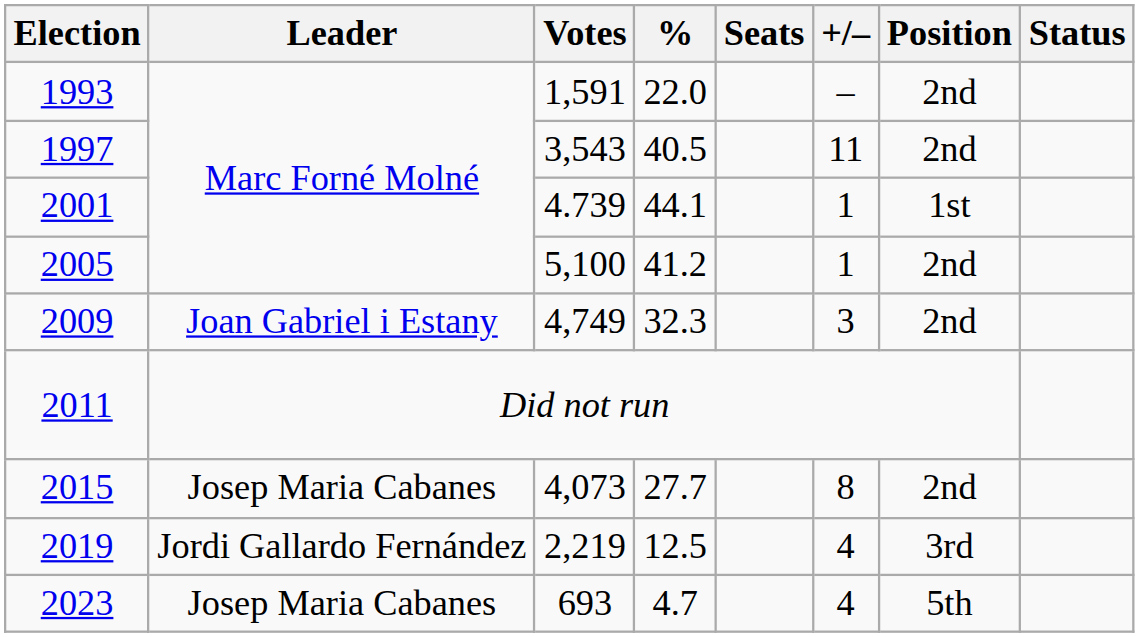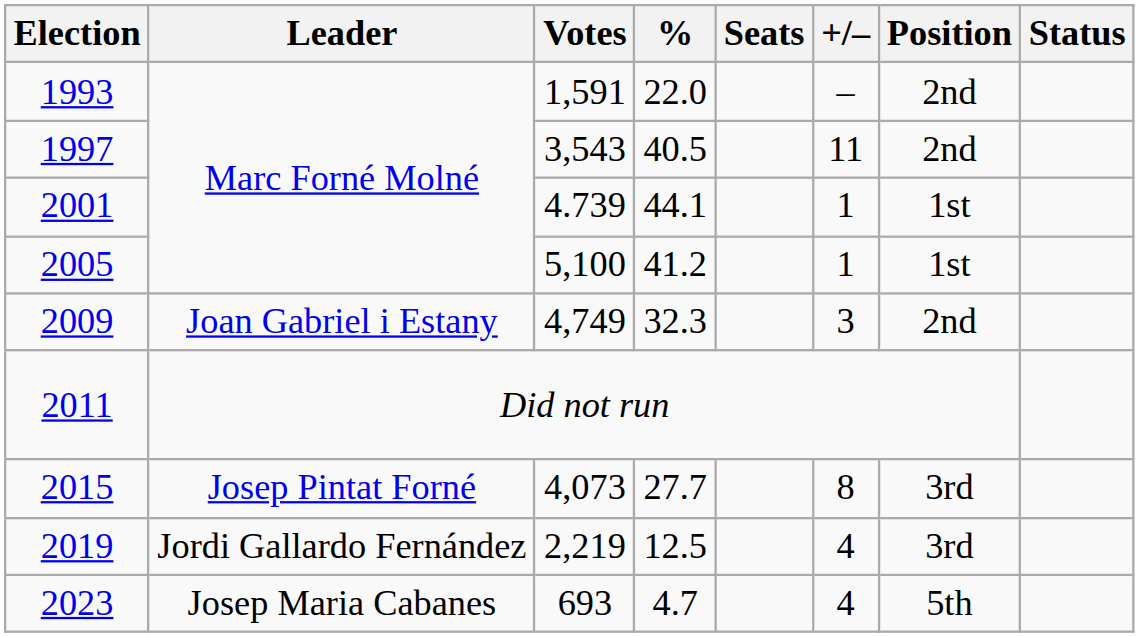 <table class=wikitable style=text-align:center>
 <tr>
 <th>Election</th>
 <th>Leader</th>
 <th>Votes</th>
 <th>%</th>
 <th>Seats</th>
 <th>+/–</th>
 <th>Position</th>
 <th>Status</th>
 </tr>
 <tr>
 <td><a href='#'>1993</a></td>
 <td rowspan=4><a href='#'>Marc Forné Molné</a></td>
 <td>1,591</td>
 <td>22.0</td>
 <td></td>
 <td>–</td>
 <td>2nd</td>
 <td></td>
 </tr>
 <tr>
 <td><a href='#'>1997</a></td>
 <td>3,543</td>
 <td>40.5</td>
 <td></td>
 <td> 11</td>
 <td>2nd</td>
 <td></td>
 </tr>
 <tr>
 <td><a href='#'>2001</a></td>
 <td>4.739</td>
 <td>44.1</td>
 <td></td>
 <td> 1</td>
 <td> 1st</td>
 <td></td>
 </tr>
 <tr>
 <td><a href='#'>2005</a></td>
 <td>5,100</td>
 <td>41.2</td>
 <td></td>
 <td> 1</td>
-<td>2nd</td>
+<td> 1st</td>
 <td></td>
 </tr>
 <tr>
 <td><a href='#'>2009</a></td>
 <td align=center><a href='#'>Joan Gabriel i Estany</a></td>
 <td>4,749</td>
 <td>32.3</td>
 <td></td>
 <td> 3</td>
 <td> 2nd</td>
 <td></td>
 </tr>
 <tr style=height:3em>
 <td><a href='#'>2011</a></td>
 <td colspan=6><em>Did not run</em></td>
 <td></td>
 </tr>
 <tr>
 <td><a href='#'>2015</a></td>
-<td align=center>Josep Maria Cabanes</td>
+<td align=center><a href='#'>Josep Pintat Forné</a></td>
 <td>4,073</td>
 <td>27.7</td>
 <td></td>
 <td> 8</td>
-<td>2nd</td>
+<td>3rd</td>
 <td></td>
 </tr>
 <tr>
 <td><a href='#'>2019</a></td>
 <td align=center>Jordi Gallardo Fernández</td>
 <td>2,219</td>
 <td>12.5</td>
 <td></td>
 <td> 4</td>
 <td>3rd</td>
 <td></td>
 </tr>
 <tr>
 <td><a href='#'>2023</a></td>
 <td align=center>Josep Maria Cabanes</td>
 <td>693</td>
 <td>4.7</td>
 <td></td>
 <td> 4</td>
 <td> 5th</td>
 <td></td>
 </tr>
 </table>
